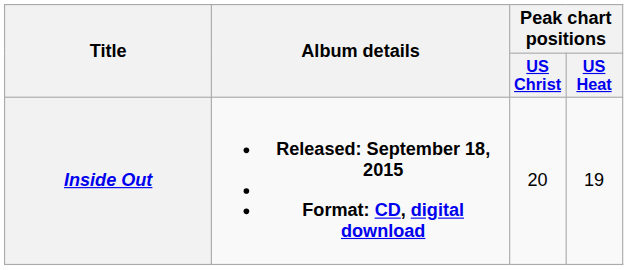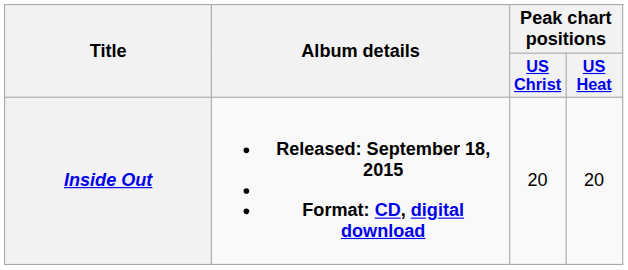 <table class="wikitable plainrowheaders" style="text-align:center;">
 <tr>
 <th scope="col" rowspan="2" style="width:11em;">Title</th>
 <th scope="col" rowspan="2" style="width:16em;">Album details</th>
 <th scope="col" colspan="2">Peak chart positions</th>
 </tr>
 <tr>
 <th style="width:3em; font-size:90%"><a href='#'>US<br>Christ</a><br></th>
 <th style="width:3em; font-size:90%"><a href='#'>US<br>Heat</a><br></th>
 </tr>
 <tr>
 <th scope="row"><em><a href='#'>Inside Out</a></em></th>
 <td><strong><br><ul><li>Released: September 18, 2015</li><li></li><li>Format: <a href='#'>CD</a>, <a href='#'>digital download</a></li></ul></strong></td>
 <td>20</td>
-<td>19</td>
+<td>20</td>
 </tr>
 </table>
